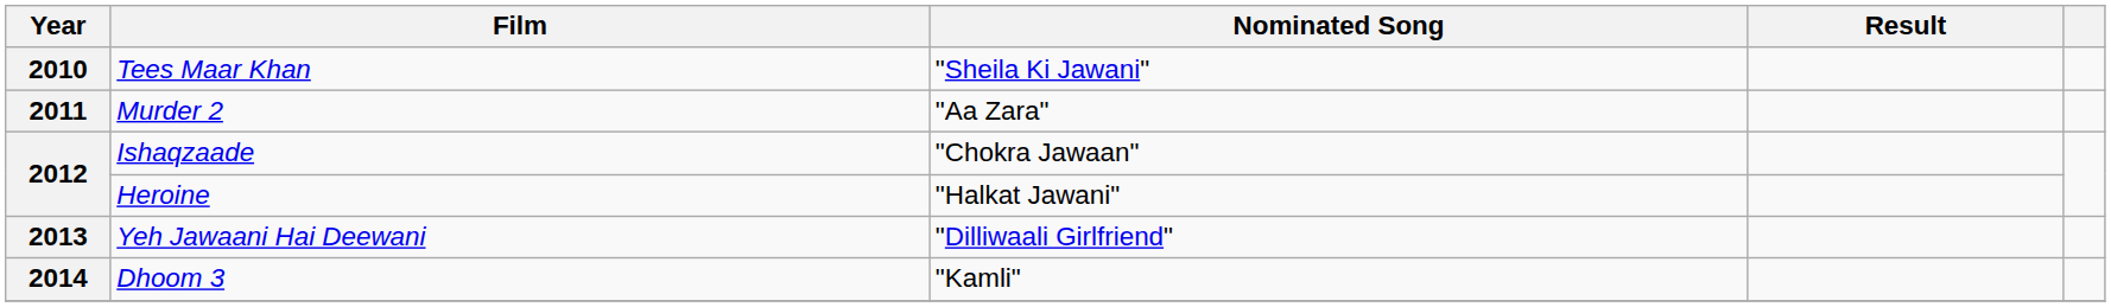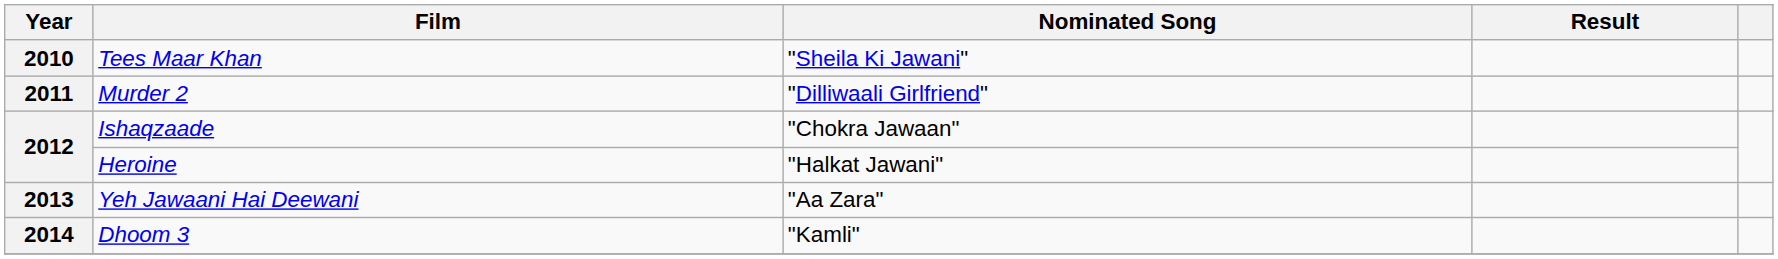 <table class="wikitable plainrowheaders" width="100%" textcolor:#000;">
 <tr>
 <th scope="col" width=5%><strong>Year</strong></th>
 <th scope="col" width=39%><strong>Film</strong></th>
 <th scope="col" width=39%><strong>Nominated Song</strong></th>
 <th scope="col" width=15%><strong>Result</strong></th>
 <th scope="col" width=2%><strong></strong></th>
 </tr>
 <tr>
 <th scope="row">2010</th>
 <td><em><a href='#'>Tees Maar Khan</a></em></td>
 <td>"<a href='#'>Sheila Ki Jawani</a>"</td>
 <td></td>
 <td style="text-align:center;"></td>
 </tr>
 <tr>
 <th scope="row">2011</th>
 <td><em><a href='#'>Murder 2</a></em></td>
-<td>"Aa Zara"</td>
+<td>"<a href='#'>Dilliwaali Girlfriend</a>"</td>
 <td></td>
 <td style="text-align:center;"></td>
 </tr>
 <tr>
 <th scope="row" rowspan="2">2012</th>
 <td><em><a href='#'>Ishaqzaade</a></em></td>
 <td>"Chokra Jawaan"</td>
 <td></td>
 <td style="text-align:center;" rowspan="2"></td>
 </tr>
 <tr>
 <td><em><a href='#'>Heroine</a></em></td>
 <td>"Halkat Jawani"</td>
 <td></td>
 </tr>
 <tr>
 <th scope="row">2013</th>
 <td><em><a href='#'>Yeh Jawaani Hai Deewani</a></em></td>
-<td>"<a href='#'>Dilliwaali Girlfriend</a>"</td>
+<td>"Aa Zara"</td>
 <td></td>
 <td style="text-align:center;"></td>
 </tr>
 <tr>
 <th scope="row">2014</th>
 <td><em><a href='#'>Dhoom 3</a></em></td>
 <td>"Kamli"</td>
 <td></td>
 <td style="text-align:center;"></td>
 </tr>
 <tr>
 </tr>
 </table>
